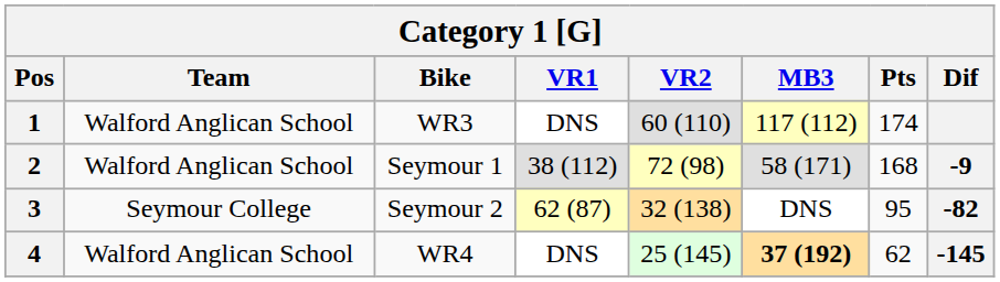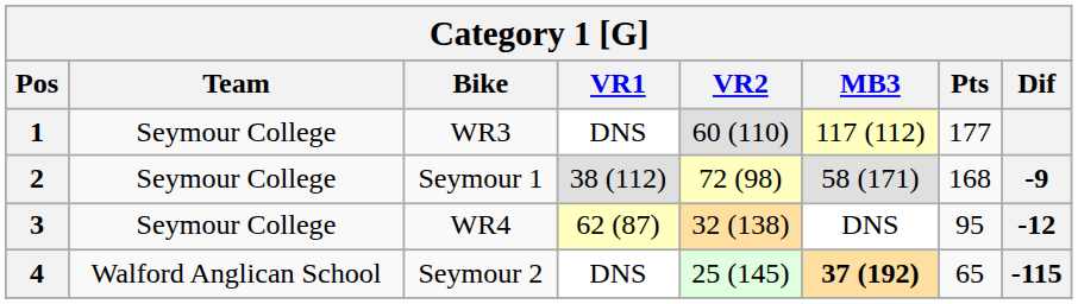 <table class="wikitable collapsible collapsed" style="font-size: 85%; text-align:center">
 <tr>
 <th colspan="8" width="500"><big>Category 1 [G]</big></th>
 </tr>
 <tr>
 <th valign="middle">Pos</th>
 <th valign="middle">Team</th>
 <th valign="middle">Bike</th>
 <th><a href='#'>VR1</a><br></th>
 <th><a href='#'>VR2</a><br></th>
 <th><a href='#'>MB3</a><br></th>
 <th valign="middle">Pts</th>
 <th valign="middle">Dif</th>
 </tr>
 <tr>
 <th>1</th>
-<td> Walford Anglican School</td>
+<td> Seymour College</td>
 <td>WR3</td>
 <td bgcolor="#ffffff">DNS</td>
 <td bgcolor="#dfdfdf">60 (110)</td>
 <td bgcolor="#FFFFBF">117 (112)</td>
-<td>174</td>
+<td>177</td>
 <th></th>
 </tr>
 <tr>
 <th>2</th>
-<td> Walford Anglican School</td>
+<td> Seymour College</td>
 <td>Seymour 1</td>
 <td bgcolor="#dfdfdf">38 (112)</td>
 <td bgcolor="#FFFFBF">72 (98)</td>
 <td bgcolor="#dfdfdf">58 (171)</td>
 <td>168</td>
 <th>-9</th>
 </tr>
 <tr>
 <th>3</th>
 <td> Seymour College</td>
-<td>Seymour 2</td>
+<td>WR4</td>
 <td bgcolor="#FFFFBF">62 (87)</td>
 <td bgcolor="#ffdf9f">32 (138)</td>
 <td bgcolor="#ffffff">DNS</td>
 <td>95</td>
-<th>-82</th>
+<th>-12</th>
 </tr>
 <tr>
 <th>4</th>
 <td> Walford Anglican School</td>
-<td>WR4</td>
+<td>Seymour 2</td>
 <td bgcolor="#ffffff">DNS</td>
 <td bgcolor="#dfffdf">25 (145)</td>
 <td bgcolor="#ffdf9f"><strong>37 (192)</strong></td>
-<td>62</td>
-<th>-145</th>
+<td>65</td>
+<th>-115</th>
 </tr>
 </table>
